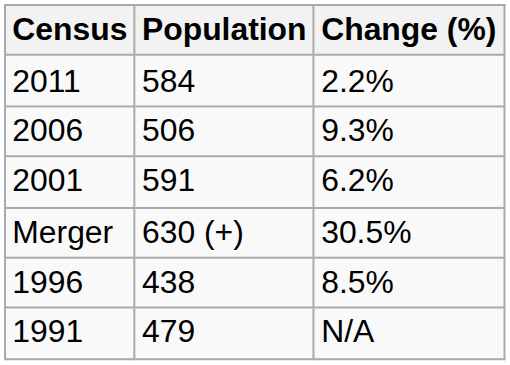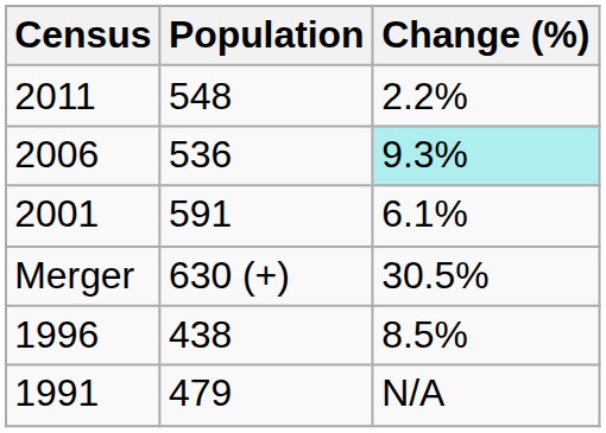 <table class="wikitable">
 <tr>
 <th>Census</th>
 <th>Population</th>
 <th>Change (%)</th>
 </tr>
 <tr>
 <td>2011</td>
-<td>584</td>
+<td>548</td>
 <td> 2.2%</td>
 </tr>
 <tr>
 <td>2006</td>
-<td>506</td>
-<td> 9.3%</td>
+<td>536</td>
+<td style="background: paleturquoise;"> 9.3%</td>
 </tr>
 <tr>
 <td>2001</td>
 <td>591</td>
-<td> 6.2%</td>
+<td> 6.1%</td>
 </tr>
 <tr>
 <td>Merger</td>
 <td>630 (+)</td>
 <td> 30.5%</td>
 </tr>
 <tr>
 <td>1996</td>
 <td>438</td>
 <td> 8.5%</td>
 </tr>
 <tr>
 <td>1991</td>
 <td>479</td>
 <td>N/A</td>
 </tr>
 </table>
